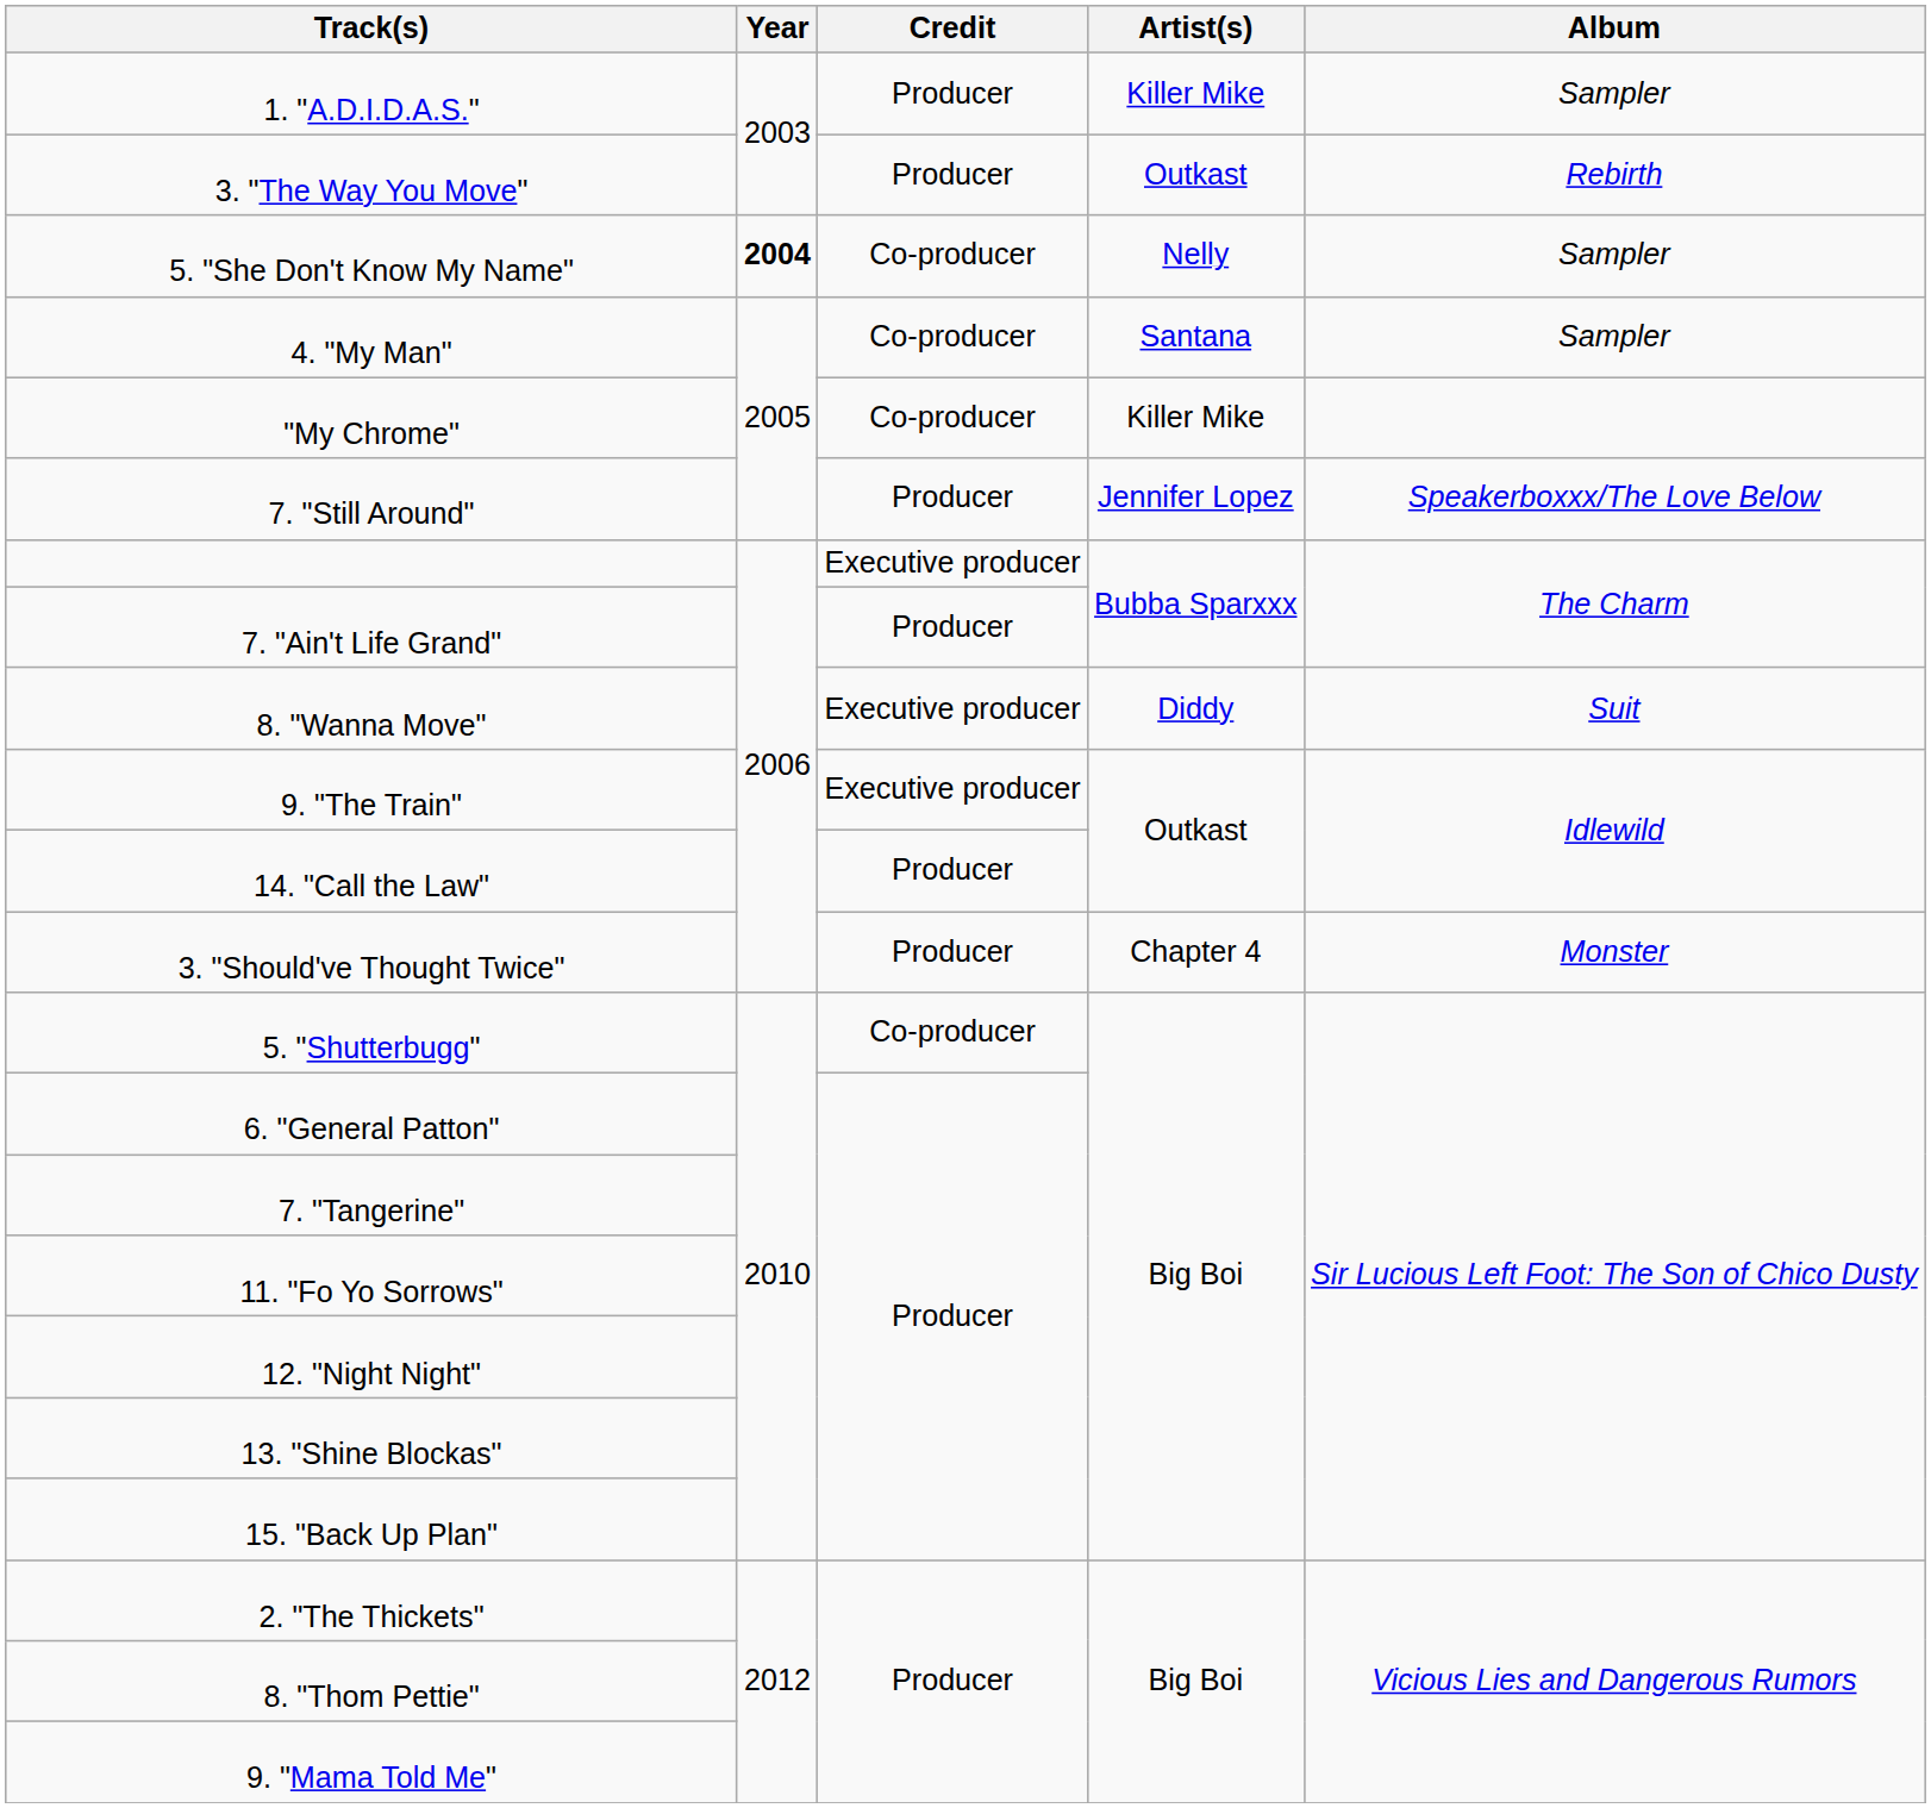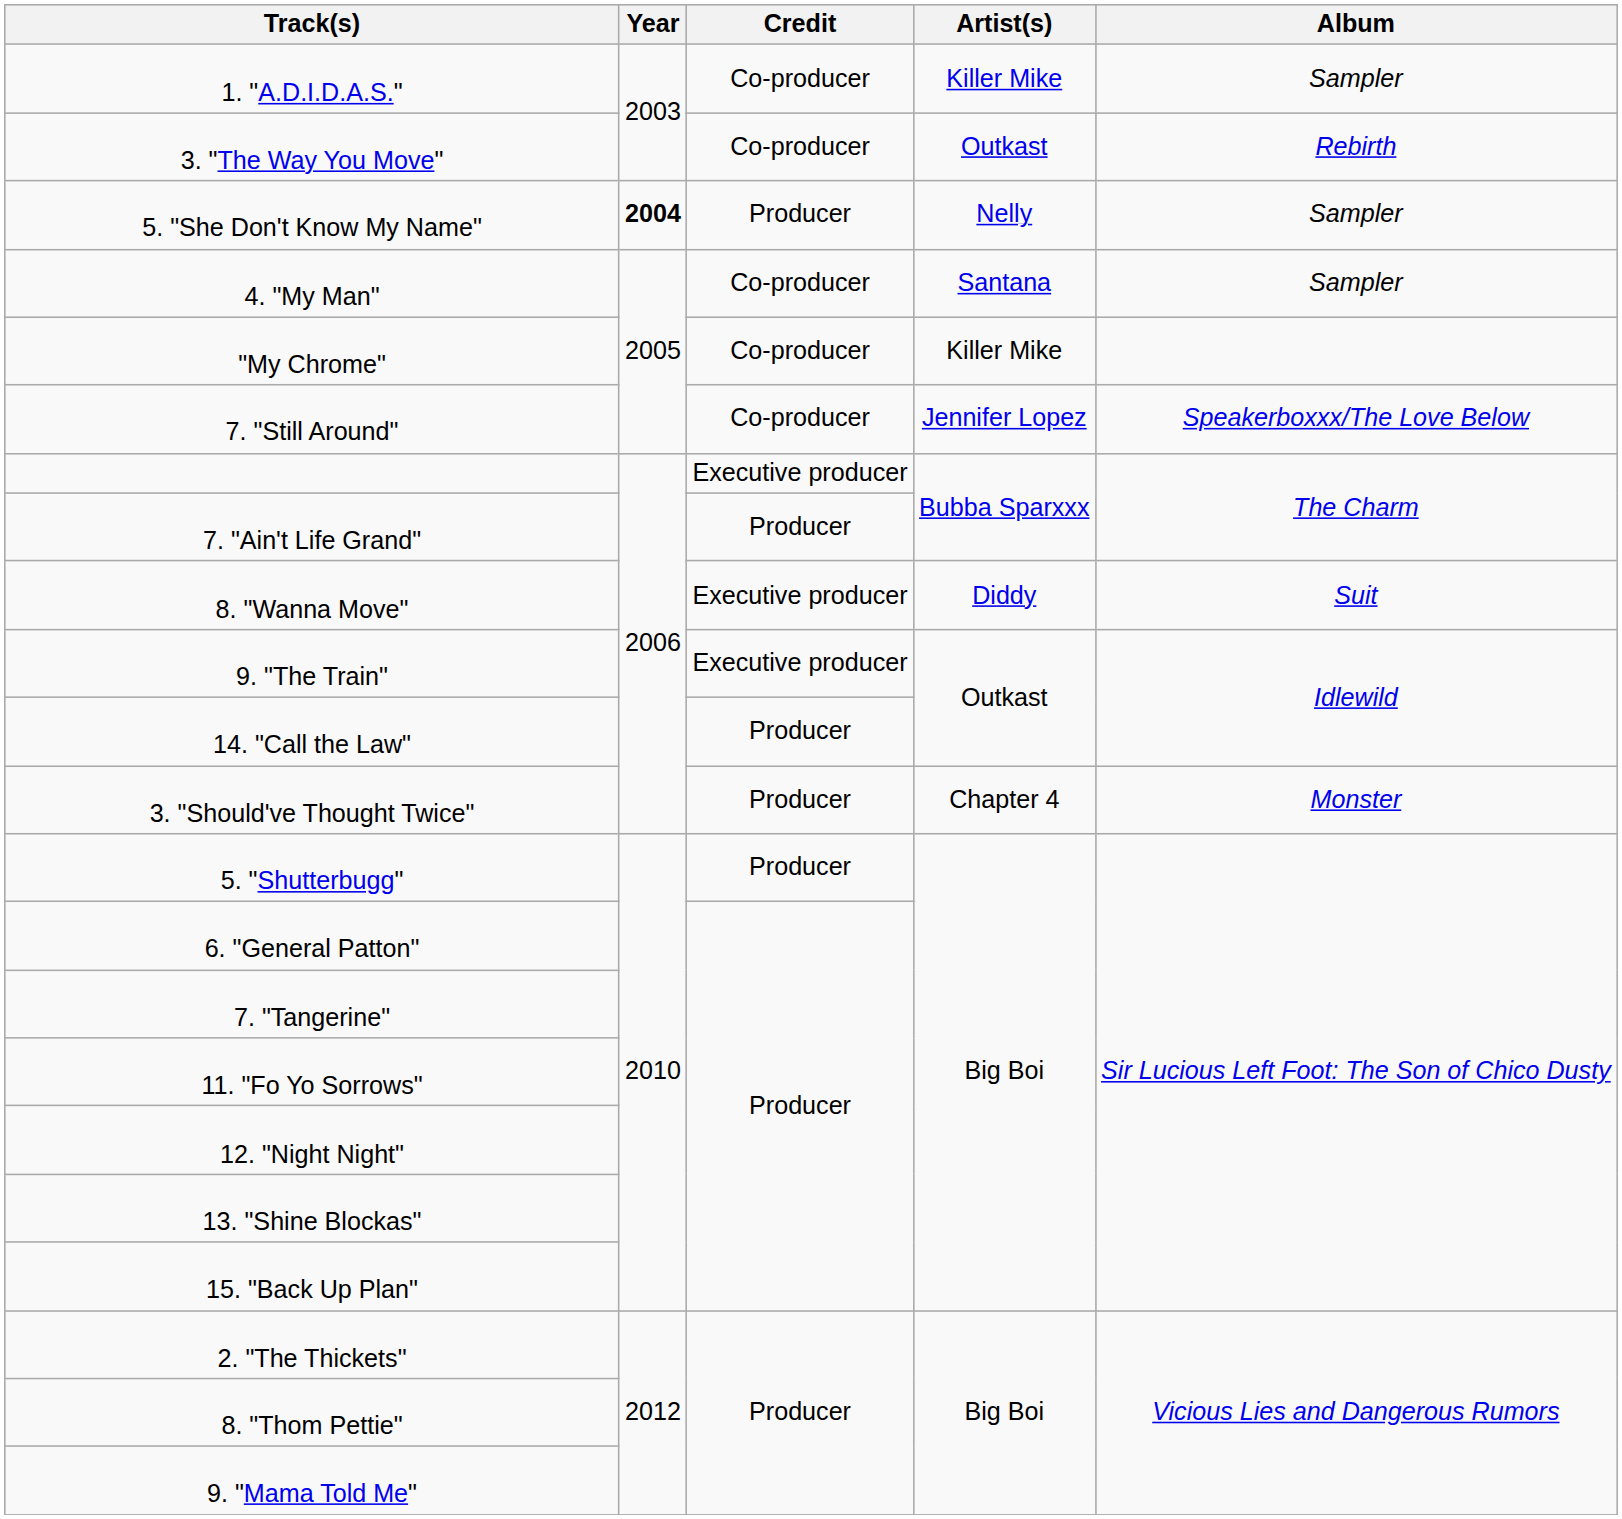 <table class="wikitable plainrowheaders" style="text-align:center;">
 <tr>
 <th scope="col" style="width:24em;">Track(s)</th>
 <th scope="col" style="width:1em;">Year</th>
 <th scope="col">Credit</th>
 <th scope="col">Artist(s)</th>
 <th scope="col">Album</th>
 </tr>
 <tr>
 <td><br>1. "<a href='#'>A.D.I.D.A.S.</a>" </td>
 <td rowspan="2">2003</td>
-<td>Producer </td>
+<td>Co-producer </td>
 <td><a href='#'>Killer Mike</a></td>
 <td><em>Sampler</em></td>
 </tr>
 <tr>
 <td><br>3. "<a href='#'>The Way You Move</a>" </td>
-<td>Producer </td>
+<td>Co-producer </td>
 <td><a href='#'>Outkast</a></td>
 <td><em><a href='#'>Rebirth</a></em></td>
 </tr>
 <tr>
 <td><br>5. "She Don't Know My Name"</td>
 <td><strong>2004</strong></td>
-<td>Co-producer </td>
+<td>Producer </td>
 <td><a href='#'>Nelly</a></td>
 <td><em>Sampler</em></td>
 </tr>
 <tr>
 <td><br>4. "My Man" <br></td>
 <td rowspan="3">2005</td>
 <td>Co-producer </td>
 <td><a href='#'>Santana</a></td>
 <td><em>Sampler</em></td>
 </tr>
 <tr>
 <td><br>"My Chrome"</td>
 <td>Co-producer </td>
 <td>Killer Mike</td>
 <td></td>
 </tr>
 <tr>
 <td><br>7. "Still Around"</td>
-<td>Producer </td>
+<td>Co-producer </td>
 <td><a href='#'>Jennifer Lopez</a></td>
 <td><em><a href='#'>Speakerboxxx/The Love Below</a></em></td>
 </tr>
 <tr>
 <td></td>
 <td rowspan="6">2006</td>
 <td>Executive producer</td>
 <td rowspan="2"><a href='#'>Bubba Sparxxx</a></td>
 <td rowspan="2"><em><a href='#'>The Charm</a></em></td>
 </tr>
 <tr>
 <td><br>7. "Ain't Life Grand" </td>
 <td>Producer</td>
 </tr>
 <tr>
 <td><br>8. "Wanna Move"<br></td>
 <td>Executive producer</td>
 <td><a href='#'>Diddy</a></td>
 <td><em><a href='#'>Suit</a></em></td>
 </tr>
 <tr>
 <td><br>9. "The Train"</td>
 <td>Executive producer</td>
 <td rowspan="2">Outkast</td>
 <td rowspan="2"><em><a href='#'>Idlewild</a></em></td>
 </tr>
 <tr>
 <td><br>14. "Call the Law"</td>
 <td>Producer </td>
 </tr>
 <tr>
 <td><br>3. "Should've Thought Twice"</td>
 <td>Producer </td>
 <td>Chapter 4</td>
 <td><em><a href='#'>Monster</a></em></td>
 </tr>
 <tr>
 <td><br>5. "<a href='#'>Shutterbugg</a>" </td>
 <td rowspan="7">2010</td>
-<td>Co-producer </td>
+<td>Producer </td>
 <td rowspan="7">Big Boi</td>
 <td rowspan="7"><em><a href='#'>Sir Lucious Left Foot: The Son of Chico Dusty</a></em></td>
 </tr>
 <tr>
 <td><br>6. "General Patton"</td>
 <td rowspan="6">Producer</td>
 </tr>
 <tr>
 <td><br>7. "Tangerine" <br></td>
 </tr>
 <tr>
 <td><br>11. "Fo Yo Sorrows" <br></td>
 </tr>
 <tr>
 <td><br>12. "Night Night"</td>
 </tr>
 <tr>
 <td><br>13. "Shine Blockas" <br></td>
 </tr>
 <tr>
 <td><br>15. "Back Up Plan"</td>
 </tr>
 <tr>
 <td><br>2. "The Thickets" <br></td>
 <td rowspan="3">2012</td>
 <td rowspan="3">Producer</td>
 <td rowspan="3">Big Boi</td>
 <td rowspan="3"><em><a href='#'>Vicious Lies and Dangerous Rumors</a></em></td>
 </tr>
 <tr>
 <td><br>8. "Thom Pettie"</td>
 </tr>
 <tr>
 <td><br>9. "<a href='#'>Mama Told Me</a>" <br></td>
 </tr>
 <tr>
 </tr>
 </table>
